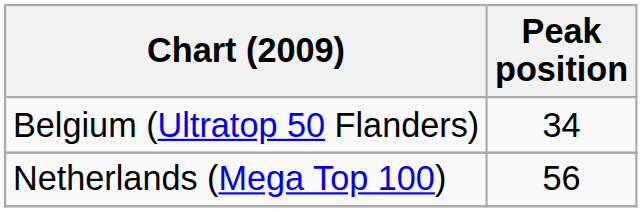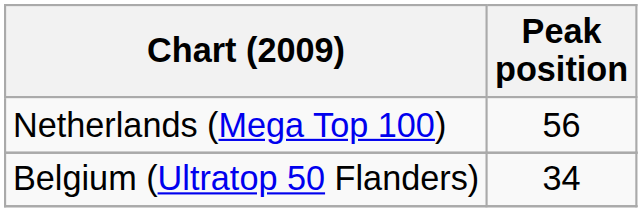 <table class="wikitable sortable">
 <tr>
 <th>Chart (2009)</th>
 <th>Peak<br>position</th>
+</tr>
+<tr>
+<td>Netherlands (<a href='#'>Mega Top 100</a>)</td>
+<td align="center">56</td>
+</tr>
+<tr>
 </tr>
 <tr>
 <td>Belgium (<a href='#'>Ultratop 50</a> Flanders)</td>
 <td align="center">34</td>
 </tr>
 <tr>
 </tr>
-<tr>
-<td>Netherlands (<a href='#'>Mega Top 100</a>)</td>
-<td align="center">56</td>
-</tr>
-<tr>
-</tr>
 </table>
